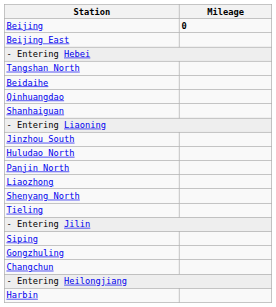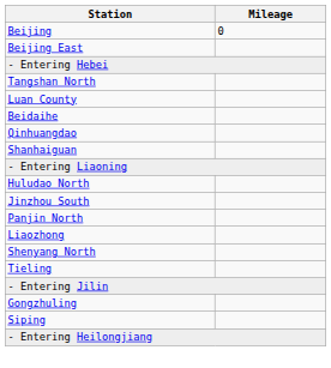 <table class="wikitable" align="center" width="400">
 <tr>
 <th>Station</th>
 <th>Mileage</th>
 </tr>
 <tr>
 <td><a href='#'>Beijing</a></td>
-<td><strong>0</strong></td>
+<td>0</td>
 </tr>
 <tr>
 <td><a href='#'>Beijing East</a></td>
 <td></td>
 </tr>
 <tr>
 <td colspan="2" style="background: #eeeeee;">- Entering <a href='#'>Hebei</a></td>
 </tr>
 <tr>
 <td><a href='#'>Tangshan North</a></td>
+<td></td>
+</tr>
+<tr>
+<td><a href='#'>Luan County</a></td>
 <td></td>
 </tr>
 <tr>
 <td><a href='#'>Beidaihe</a></td>
 <td></td>
 </tr>
 <tr>
 <td><a href='#'>Qinhuangdao</a></td>
 <td></td>
 </tr>
 <tr>
 <td><a href='#'>Shanhaiguan</a></td>
 <td></td>
 </tr>
 <tr>
 <td colspan="2" style="background: #eeeeee;">- Entering <a href='#'>Liaoning</a></td>
 </tr>
 <tr>
-<td><a href='#'>Jinzhou South</a></td>
+<td><a href='#'>Huludao North</a></td>
 <td></td>
 </tr>
 <tr>
-<td><a href='#'>Huludao North</a></td>
+<td><a href='#'>Jinzhou South</a></td>
 <td></td>
 </tr>
 <tr>
 <td><a href='#'>Panjin North</a></td>
 <td></td>
 </tr>
 <tr>
 <td><a href='#'>Liaozhong</a></td>
 <td></td>
 </tr>
 <tr>
 <td><a href='#'>Shenyang North</a></td>
 <td></td>
 </tr>
 <tr>
 <td><a href='#'>Tieling</a></td>
 <td></td>
 </tr>
 <tr>
 <td colspan="2" style="background: #eeeeee;">- Entering <a href='#'>Jilin</a></td>
 </tr>
 <tr>
-<td><a href='#'>Siping</a></td>
-<td></td>
-</tr>
-<tr>
 <td><a href='#'>Gongzhuling</a></td>
 <td></td>
 </tr>
 <tr>
-<td><a href='#'>Changchun</a></td>
+<td><a href='#'>Siping</a></td>
 <td></td>
 </tr>
 <tr>
 <td colspan="2" style="background: #eeeeee;">- Entering <a href='#'>Heilongjiang</a></td>
 </tr>
-<tr>
-<td><a href='#'>Harbin</a></td>
-<td></td>
-</tr>
 </table>
